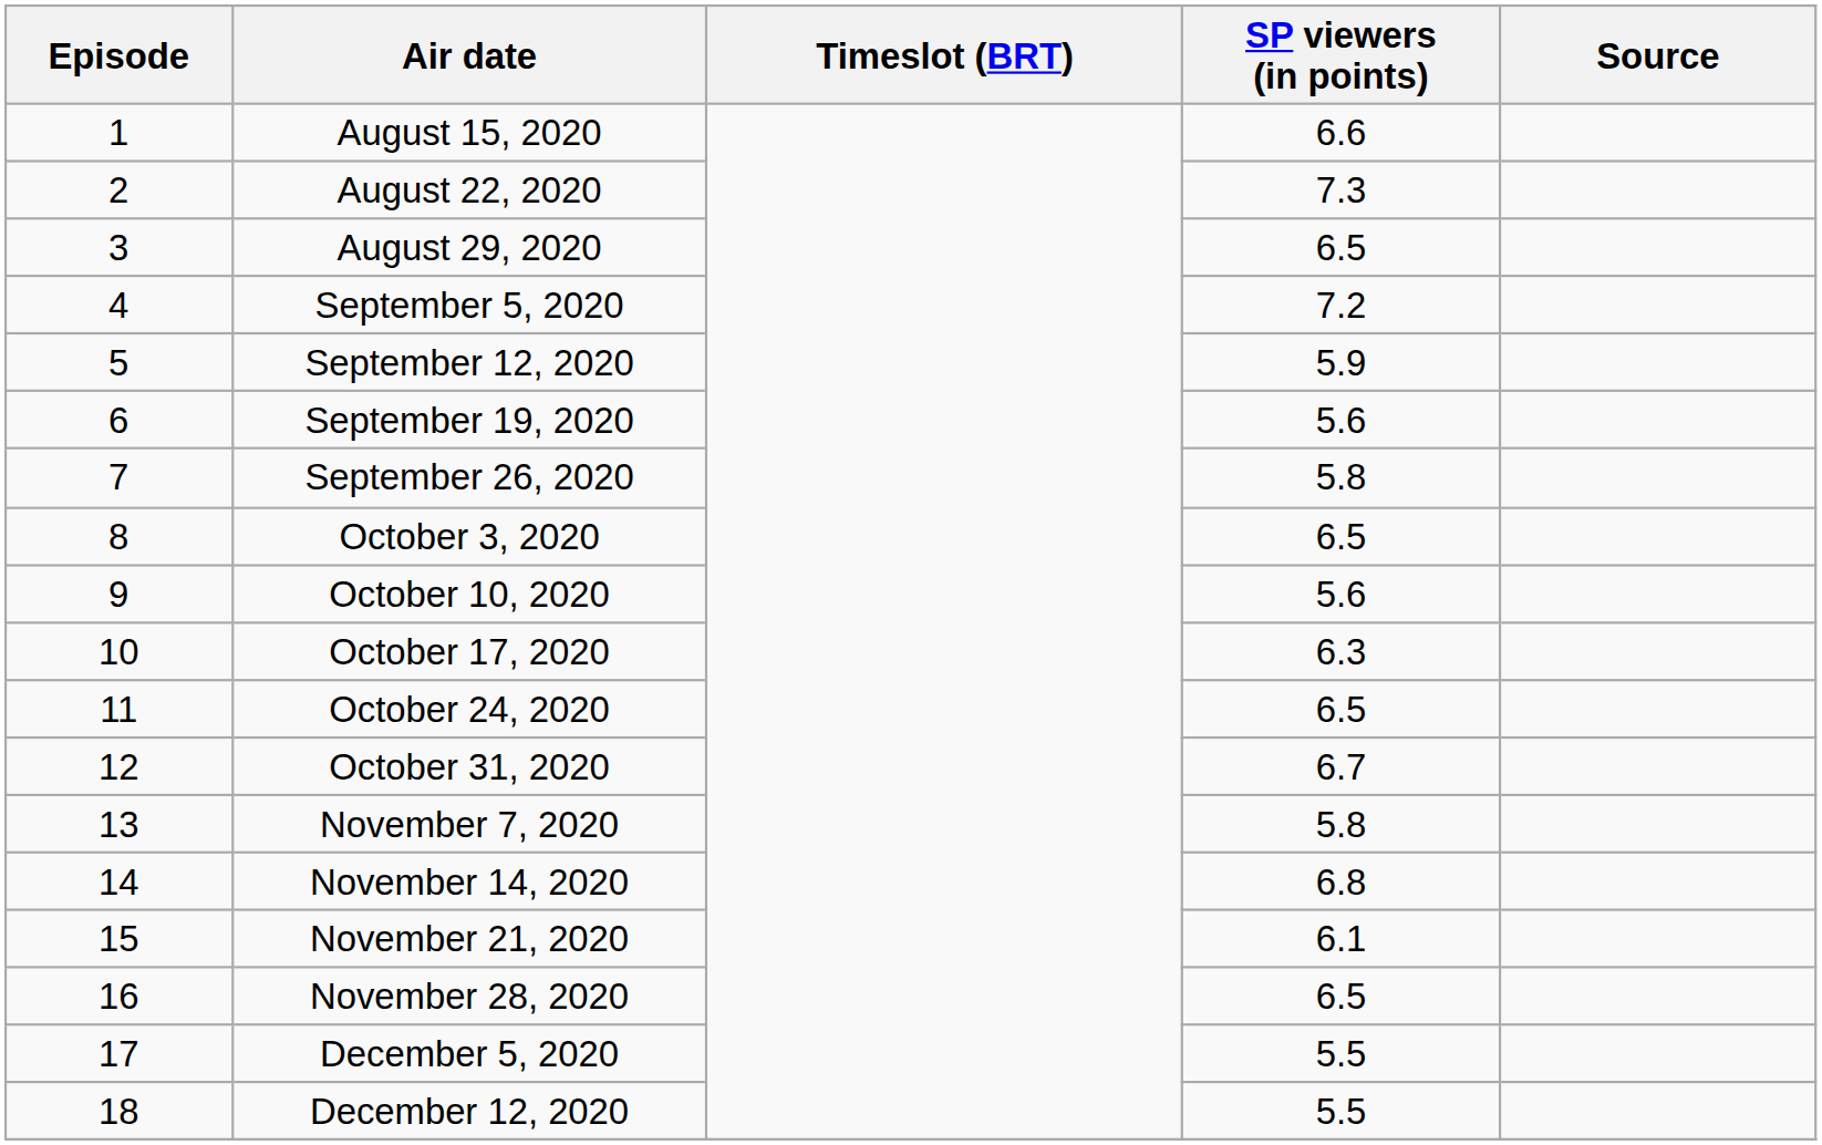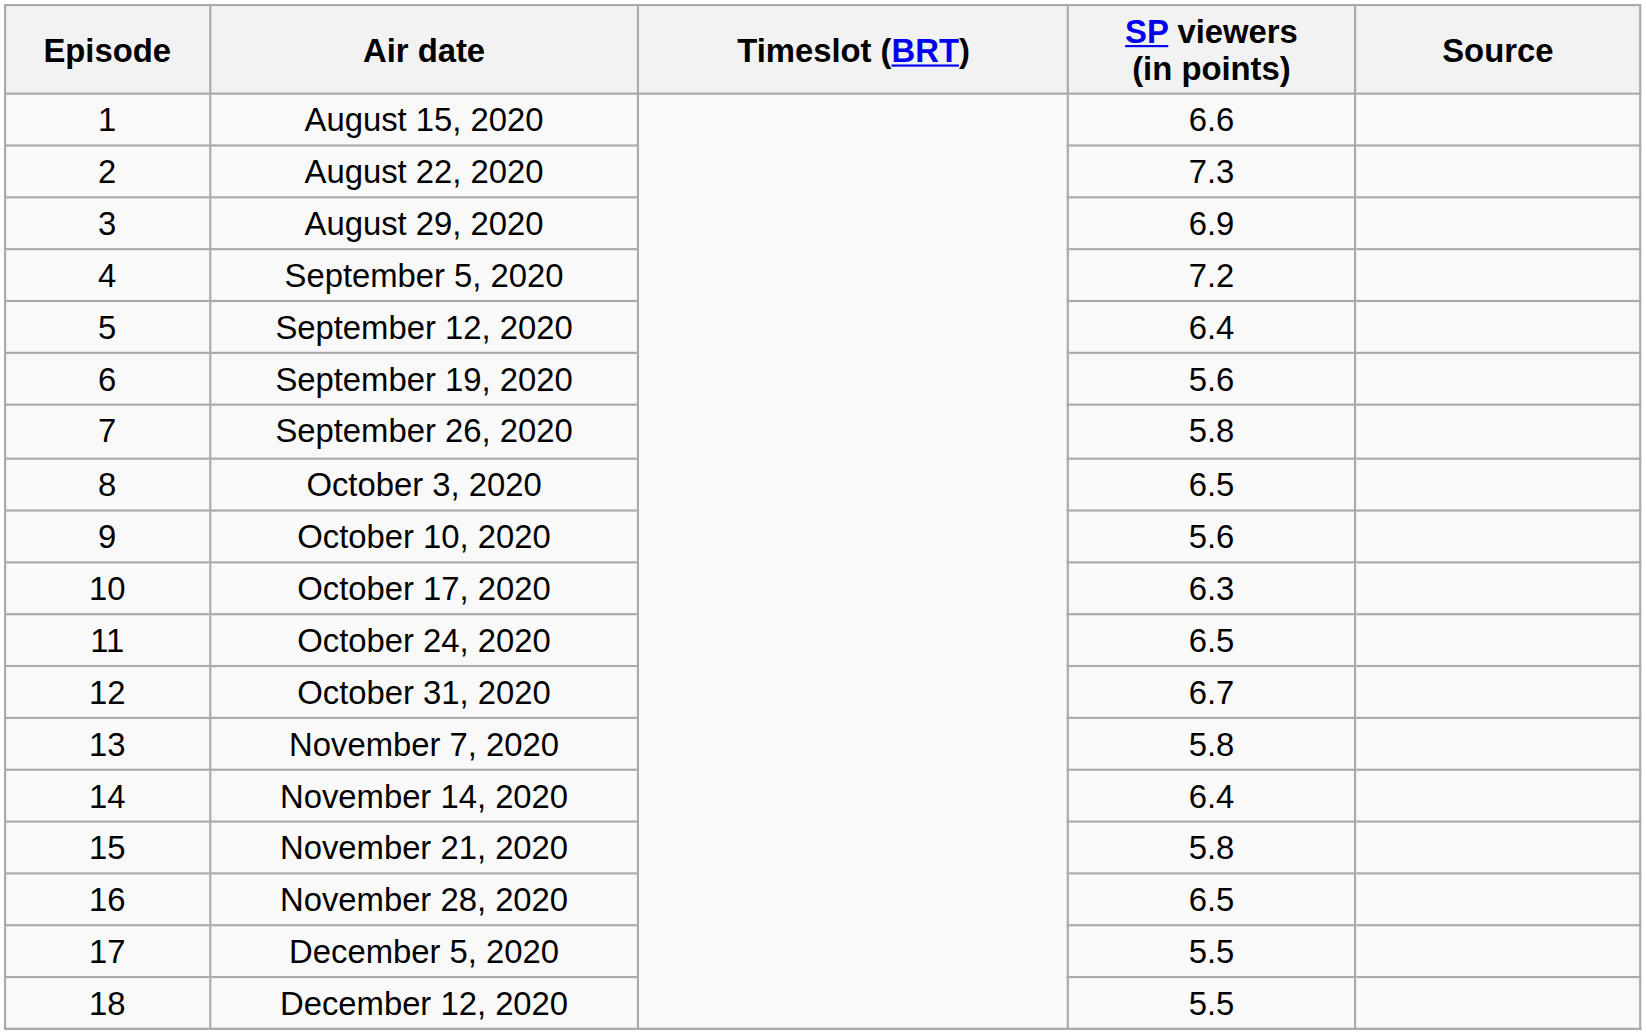 <table class="wikitable sortable" style="text-align:center; font-size:95%; width: 60%">
 <tr>
 <th width="05.0%">Episode</th>
 <th width="15.0%">Air date</th>
 <th width="15.0%">Timeslot (<a href='#'>BRT</a>)</th>
 <th width="10.0%"><a href='#'>SP</a> viewers<br>(in points)</th>
 <th width="10.0%">Source</th>
 </tr>
 <tr>
 <td>1</td>
 <td>August 15, 2020</td>
 <td rowspan=18></td>
 <td>6.6</td>
 <td></td>
 </tr>
 <tr>
 <td>2</td>
 <td>August 22, 2020</td>
 <td>7.3</td>
 <td></td>
 </tr>
 <tr>
 <td>3</td>
 <td>August 29, 2020</td>
-<td>6.5</td>
+<td>6.9</td>
 <td></td>
 </tr>
 <tr>
 <td>4</td>
 <td>September 5, 2020</td>
 <td>7.2</td>
 <td></td>
 </tr>
 <tr>
 <td>5</td>
 <td>September 12, 2020</td>
-<td>5.9</td>
+<td>6.4</td>
 <td></td>
 </tr>
 <tr>
 <td>6</td>
 <td>September 19, 2020</td>
 <td>5.6</td>
 <td></td>
 </tr>
 <tr>
 <td>7</td>
 <td>September 26, 2020</td>
 <td>5.8</td>
 <td></td>
 </tr>
 <tr>
 <td>8</td>
 <td>October 3, 2020</td>
 <td>6.5</td>
 <td></td>
 </tr>
 <tr>
 <td>9</td>
 <td>October 10, 2020</td>
 <td>5.6</td>
 <td></td>
 </tr>
 <tr>
 <td>10</td>
 <td>October 17, 2020</td>
 <td>6.3</td>
 <td></td>
 </tr>
 <tr>
 <td>11</td>
 <td>October 24, 2020</td>
 <td>6.5</td>
 <td></td>
 </tr>
 <tr>
 <td>12</td>
 <td>October 31, 2020</td>
 <td>6.7</td>
 <td></td>
 </tr>
 <tr>
 <td>13</td>
 <td>November 7, 2020</td>
 <td>5.8</td>
 <td></td>
 </tr>
 <tr>
 <td>14</td>
 <td>November 14, 2020</td>
-<td>6.8</td>
+<td>6.4</td>
 <td></td>
 </tr>
 <tr>
 <td>15</td>
 <td>November 21, 2020</td>
-<td>6.1</td>
+<td>5.8</td>
 <td></td>
 </tr>
 <tr>
 <td>16</td>
 <td>November 28, 2020</td>
 <td>6.5</td>
 <td></td>
 </tr>
 <tr>
 <td>17</td>
 <td>December 5, 2020</td>
 <td>5.5</td>
 <td></td>
 </tr>
 <tr>
 <td>18</td>
 <td>December 12, 2020</td>
 <td>5.5</td>
 <td></td>
 </tr>
 <tr>
 </tr>
 </table>
